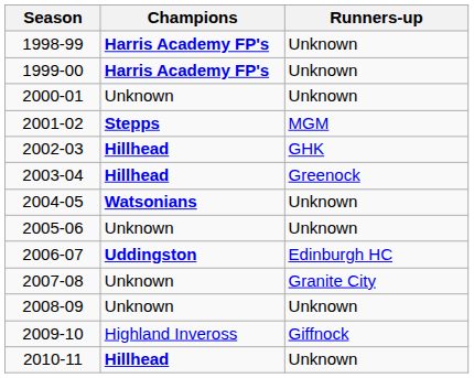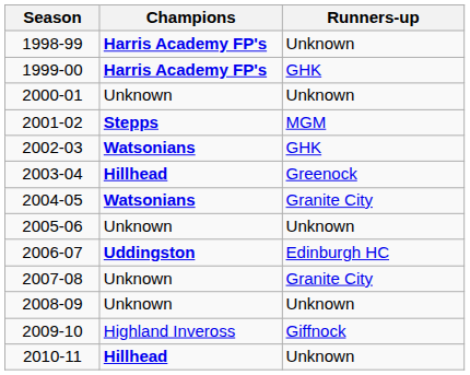 <table class="wikitable" style="text-align:centre; margin-left:1em;">
 <tr>
 <th style="width:85px">Season</th>
 <th style="width:170px">Champions</th>
 <th style="width:170px">Runners-up</th>
 </tr>
 <tr>
 <td style="text-align:center">1998-99</td>
 <td><strong><a href='#'>Harris Academy FP's</a></strong></td>
 <td>Unknown</td>
 </tr>
 <tr>
 <td style="text-align:center">1999-00</td>
 <td><strong><a href='#'>Harris Academy FP's</a></strong></td>
-<td>Unknown</td>
+<td><a href='#'>GHK</a></td>
 </tr>
 <tr>
 <td style="text-align:center">2000-01</td>
 <td>Unknown</td>
 <td>Unknown</td>
 </tr>
 <tr>
 <td style="text-align:center">2001-02</td>
 <td><strong><a href='#'>Stepps</a></strong></td>
 <td><a href='#'>MGM</a></td>
 </tr>
 <tr>
 <td style="text-align:center">2002-03</td>
-<td><strong><a href='#'>Hillhead</a></strong></td>
+<td><strong><a href='#'>Watsonians</a></strong></td>
 <td><a href='#'>GHK</a></td>
 </tr>
 <tr>
 <td style="text-align:center">2003-04</td>
 <td><strong><a href='#'>Hillhead</a></strong></td>
 <td><a href='#'>Greenock</a></td>
 </tr>
 <tr>
 <td style="text-align:center">2004-05</td>
 <td><strong><a href='#'>Watsonians</a></strong></td>
-<td>Unknown</td>
+<td><a href='#'>Granite City</a></td>
 </tr>
 <tr>
 <td style="text-align:center">2005-06</td>
 <td>Unknown</td>
 <td>Unknown</td>
 </tr>
 <tr>
 <td style="text-align:center">2006-07</td>
 <td><strong><a href='#'>Uddingston</a></strong></td>
 <td><a href='#'>Edinburgh HC</a></td>
 </tr>
 <tr>
 <td style="text-align:center">2007-08</td>
 <td>Unknown</td>
 <td><a href='#'>Granite City</a></td>
 </tr>
 <tr>
 <td style="text-align:center">2008-09</td>
 <td>Unknown</td>
 <td>Unknown</td>
 </tr>
 <tr>
 <td style="text-align:center">2009-10</td>
 <td><a href='#'>Highland Inveross</a></td>
 <td><a href='#'>Giffnock</a></td>
 </tr>
 <tr>
 <td style="text-align:center">2010-11</td>
 <td><strong><a href='#'>Hillhead</a></strong></td>
 <td>Unknown</td>
 </tr>
 </table>
